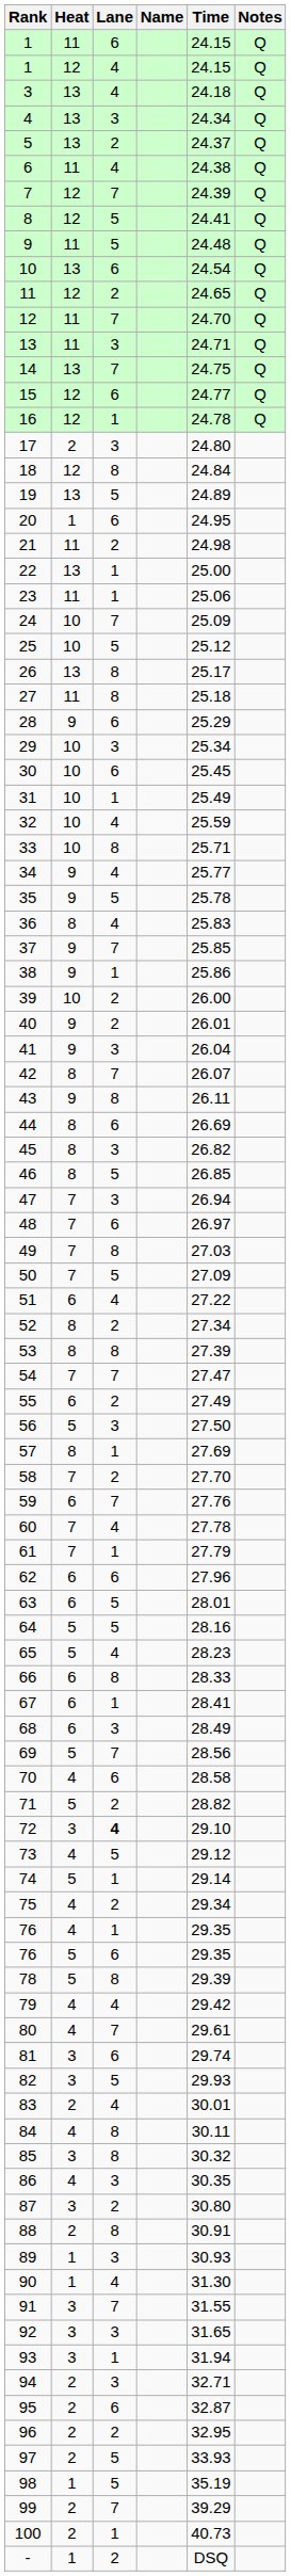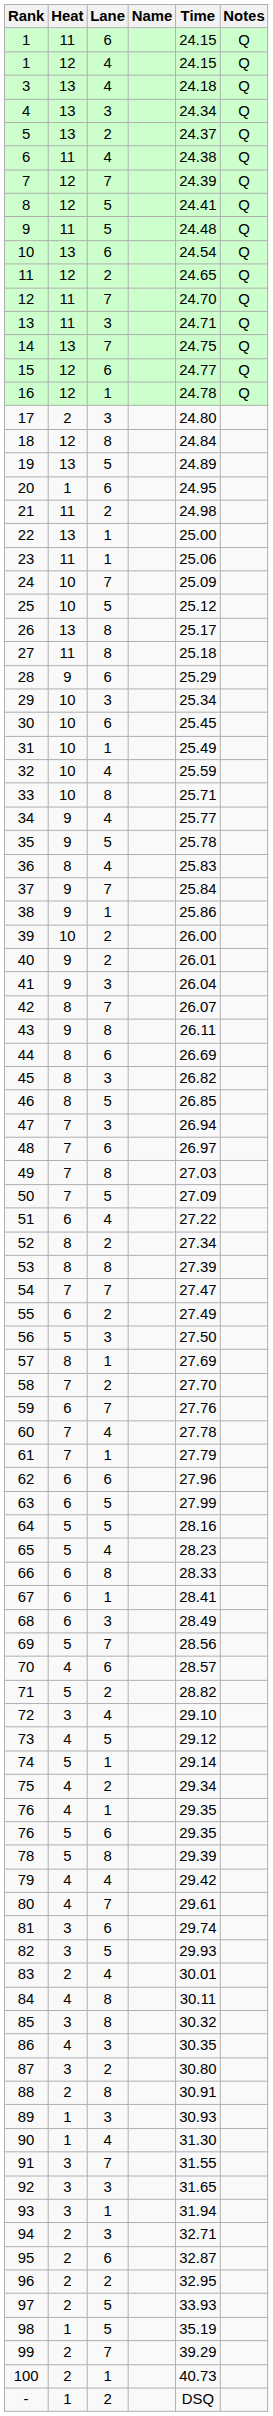 <table class="wikitable sortable" style="text-align:center">
 <tr>
 <th>Rank</th>
 <th>Heat</th>
 <th>Lane</th>
 <th>Name</th>
 <th>Time</th>
 <th>Notes</th>
 </tr>
 <tr bgcolor=ccffcc>
 <td>1</td>
 <td>11</td>
 <td>6</td>
 <td align=left></td>
 <td>24.15</td>
 <td>Q</td>
 </tr>
 <tr bgcolor=ccffcc>
 <td>1</td>
 <td>12</td>
 <td>4</td>
 <td align=left></td>
 <td>24.15</td>
 <td>Q</td>
 </tr>
 <tr bgcolor=ccffcc>
 <td>3</td>
 <td>13</td>
 <td>4</td>
 <td align=left></td>
 <td>24.18</td>
 <td>Q</td>
 </tr>
 <tr bgcolor=ccffcc>
 <td>4</td>
 <td>13</td>
 <td>3</td>
 <td align=left></td>
 <td>24.34</td>
 <td>Q</td>
 </tr>
 <tr bgcolor=ccffcc>
 <td>5</td>
 <td>13</td>
 <td>2</td>
 <td align=left></td>
 <td>24.37</td>
 <td>Q</td>
 </tr>
 <tr bgcolor=ccffcc>
 <td>6</td>
 <td>11</td>
 <td>4</td>
 <td align=left></td>
 <td>24.38</td>
 <td>Q</td>
 </tr>
 <tr bgcolor=ccffcc>
 <td>7</td>
 <td>12</td>
 <td>7</td>
 <td align=left></td>
 <td>24.39</td>
 <td>Q</td>
 </tr>
 <tr bgcolor=ccffcc>
 <td>8</td>
 <td>12</td>
 <td>5</td>
 <td align=left></td>
 <td>24.41</td>
 <td>Q</td>
 </tr>
 <tr bgcolor=ccffcc>
 <td>9</td>
 <td>11</td>
 <td>5</td>
 <td align=left></td>
 <td>24.48</td>
 <td>Q</td>
 </tr>
 <tr bgcolor=ccffcc>
 <td>10</td>
 <td>13</td>
 <td>6</td>
 <td align=left></td>
 <td>24.54</td>
 <td>Q</td>
 </tr>
 <tr bgcolor=ccffcc>
 <td>11</td>
 <td>12</td>
 <td>2</td>
 <td align=left></td>
 <td>24.65</td>
 <td>Q</td>
 </tr>
 <tr bgcolor=ccffcc>
 <td>12</td>
 <td>11</td>
 <td>7</td>
 <td align=left></td>
 <td>24.70</td>
 <td>Q</td>
 </tr>
 <tr bgcolor=ccffcc>
 <td>13</td>
 <td>11</td>
 <td>3</td>
 <td align=left></td>
 <td>24.71</td>
 <td>Q</td>
 </tr>
 <tr bgcolor=ccffcc>
 <td>14</td>
 <td>13</td>
 <td>7</td>
 <td align=left></td>
 <td>24.75</td>
 <td>Q</td>
 </tr>
 <tr bgcolor=ccffcc>
 <td>15</td>
 <td>12</td>
 <td>6</td>
 <td align=left></td>
 <td>24.77</td>
 <td>Q</td>
 </tr>
 <tr bgcolor=ccffcc>
 <td>16</td>
 <td>12</td>
 <td>1</td>
 <td align=left></td>
 <td>24.78</td>
 <td>Q</td>
 </tr>
 <tr>
 <td>17</td>
 <td>2</td>
 <td>3</td>
 <td align=left></td>
 <td>24.80</td>
 <td></td>
 </tr>
 <tr>
 <td>18</td>
 <td>12</td>
 <td>8</td>
 <td align=left></td>
 <td>24.84</td>
 <td></td>
 </tr>
 <tr>
 <td>19</td>
 <td>13</td>
 <td>5</td>
 <td align=left></td>
 <td>24.89</td>
 <td></td>
 </tr>
 <tr>
 <td>20</td>
 <td>1</td>
 <td>6</td>
 <td align=left></td>
 <td>24.95</td>
 <td></td>
 </tr>
 <tr>
 <td>21</td>
 <td>11</td>
 <td>2</td>
 <td align=left></td>
 <td>24.98</td>
 <td></td>
 </tr>
 <tr>
 <td>22</td>
 <td>13</td>
 <td>1</td>
 <td align=left></td>
 <td>25.00</td>
 <td></td>
 </tr>
 <tr>
 <td>23</td>
 <td>11</td>
 <td>1</td>
 <td align=left></td>
 <td>25.06</td>
 <td></td>
 </tr>
 <tr>
 <td>24</td>
 <td>10</td>
 <td>7</td>
 <td align=left></td>
 <td>25.09</td>
 <td></td>
 </tr>
 <tr>
 <td>25</td>
 <td>10</td>
 <td>5</td>
 <td align=left></td>
 <td>25.12</td>
 <td></td>
 </tr>
 <tr>
 <td>26</td>
 <td>13</td>
 <td>8</td>
 <td align=left></td>
 <td>25.17</td>
 <td></td>
 </tr>
 <tr>
 <td>27</td>
 <td>11</td>
 <td>8</td>
 <td align=left></td>
 <td>25.18</td>
 <td></td>
 </tr>
 <tr>
 <td>28</td>
 <td>9</td>
 <td>6</td>
 <td align=left></td>
 <td>25.29</td>
 <td></td>
 </tr>
 <tr>
 <td>29</td>
 <td>10</td>
 <td>3</td>
 <td align=left></td>
 <td>25.34</td>
 <td></td>
 </tr>
 <tr>
 <td>30</td>
 <td>10</td>
 <td>6</td>
 <td align=left></td>
 <td>25.45</td>
 <td></td>
 </tr>
 <tr>
 <td>31</td>
 <td>10</td>
 <td>1</td>
 <td align=left></td>
 <td>25.49</td>
 <td></td>
 </tr>
 <tr>
 <td>32</td>
 <td>10</td>
 <td>4</td>
 <td align=left></td>
 <td>25.59</td>
 <td></td>
 </tr>
 <tr>
 <td>33</td>
 <td>10</td>
 <td>8</td>
 <td align=left></td>
 <td>25.71</td>
 <td></td>
 </tr>
 <tr>
 <td>34</td>
 <td>9</td>
 <td>4</td>
 <td align=left></td>
 <td>25.77</td>
 <td></td>
 </tr>
 <tr>
 <td>35</td>
 <td>9</td>
 <td>5</td>
 <td align=left></td>
 <td>25.78</td>
 <td></td>
 </tr>
 <tr>
 <td>36</td>
 <td>8</td>
 <td>4</td>
 <td align=left></td>
 <td>25.83</td>
 <td></td>
 </tr>
 <tr>
 <td>37</td>
 <td>9</td>
 <td>7</td>
 <td align=left></td>
-<td>25.85</td>
+<td>25.84</td>
 <td></td>
 </tr>
 <tr>
 <td>38</td>
 <td>9</td>
 <td>1</td>
 <td align=left></td>
 <td>25.86</td>
 <td></td>
 </tr>
 <tr>
 <td>39</td>
 <td>10</td>
 <td>2</td>
 <td align=left></td>
 <td>26.00</td>
 <td></td>
 </tr>
 <tr>
 <td>40</td>
 <td>9</td>
 <td>2</td>
 <td align=left></td>
 <td>26.01</td>
 <td></td>
 </tr>
 <tr>
 <td>41</td>
 <td>9</td>
 <td>3</td>
 <td align=left></td>
 <td>26.04</td>
 <td></td>
 </tr>
 <tr>
 <td>42</td>
 <td>8</td>
 <td>7</td>
 <td align=left></td>
 <td>26.07</td>
 <td></td>
 </tr>
 <tr>
 <td>43</td>
 <td>9</td>
 <td>8</td>
 <td align=left></td>
 <td>26.11</td>
 <td></td>
 </tr>
 <tr>
 <td>44</td>
 <td>8</td>
 <td>6</td>
 <td align=left></td>
 <td>26.69</td>
 <td></td>
 </tr>
 <tr>
 <td>45</td>
 <td>8</td>
 <td>3</td>
 <td align=left></td>
 <td>26.82</td>
 <td></td>
 </tr>
 <tr>
 <td>46</td>
 <td>8</td>
 <td>5</td>
 <td align=left></td>
 <td>26.85</td>
 <td></td>
 </tr>
 <tr>
 <td>47</td>
 <td>7</td>
 <td>3</td>
 <td align=left></td>
 <td>26.94</td>
 <td></td>
 </tr>
 <tr>
 <td>48</td>
 <td>7</td>
 <td>6</td>
 <td align=left></td>
 <td>26.97</td>
 <td></td>
 </tr>
 <tr>
 <td>49</td>
 <td>7</td>
 <td>8</td>
 <td align=left></td>
 <td>27.03</td>
 <td></td>
 </tr>
 <tr>
 <td>50</td>
 <td>7</td>
 <td>5</td>
 <td align=left></td>
 <td>27.09</td>
 <td></td>
 </tr>
 <tr>
 <td>51</td>
 <td>6</td>
 <td>4</td>
 <td align=left></td>
 <td>27.22</td>
 <td></td>
 </tr>
 <tr>
 <td>52</td>
 <td>8</td>
 <td>2</td>
 <td align=left></td>
 <td>27.34</td>
 <td></td>
 </tr>
 <tr>
 <td>53</td>
 <td>8</td>
 <td>8</td>
 <td align=left></td>
 <td>27.39</td>
 <td></td>
 </tr>
 <tr>
 <td>54</td>
 <td>7</td>
 <td>7</td>
 <td align=left></td>
 <td>27.47</td>
 <td></td>
 </tr>
 <tr>
 <td>55</td>
 <td>6</td>
 <td>2</td>
 <td align=left></td>
 <td>27.49</td>
 <td></td>
 </tr>
 <tr>
 <td>56</td>
 <td>5</td>
 <td>3</td>
 <td align=left></td>
 <td>27.50</td>
 <td></td>
 </tr>
 <tr>
 <td>57</td>
 <td>8</td>
 <td>1</td>
 <td align=left></td>
 <td>27.69</td>
 <td></td>
 </tr>
 <tr>
 <td>58</td>
 <td>7</td>
 <td>2</td>
 <td align=left></td>
 <td>27.70</td>
 <td></td>
 </tr>
 <tr>
 <td>59</td>
 <td>6</td>
 <td>7</td>
 <td align=left></td>
 <td>27.76</td>
 <td></td>
 </tr>
 <tr>
 <td>60</td>
 <td>7</td>
 <td>4</td>
 <td align=left></td>
 <td>27.78</td>
 <td></td>
 </tr>
 <tr>
 <td>61</td>
 <td>7</td>
 <td>1</td>
 <td align=left></td>
 <td>27.79</td>
 <td></td>
 </tr>
 <tr>
 <td>62</td>
 <td>6</td>
 <td>6</td>
 <td align=left></td>
 <td>27.96</td>
 <td></td>
 </tr>
 <tr>
 <td>63</td>
 <td>6</td>
 <td>5</td>
 <td align=left></td>
-<td>28.01</td>
+<td>27.99</td>
 <td></td>
 </tr>
 <tr>
 <td>64</td>
 <td>5</td>
 <td>5</td>
 <td align=left></td>
 <td>28.16</td>
 <td></td>
 </tr>
 <tr>
 <td>65</td>
 <td>5</td>
 <td>4</td>
 <td align=left></td>
 <td>28.23</td>
 <td></td>
 </tr>
 <tr>
 <td>66</td>
 <td>6</td>
 <td>8</td>
 <td align=left></td>
 <td>28.33</td>
 <td></td>
 </tr>
 <tr>
 <td>67</td>
 <td>6</td>
 <td>1</td>
 <td align=left></td>
 <td>28.41</td>
 <td></td>
 </tr>
 <tr>
 <td>68</td>
 <td>6</td>
 <td>3</td>
 <td align=left></td>
 <td>28.49</td>
 <td></td>
 </tr>
 <tr>
 <td>69</td>
 <td>5</td>
 <td>7</td>
 <td align=left></td>
 <td>28.56</td>
 <td></td>
 </tr>
 <tr>
 <td>70</td>
 <td>4</td>
 <td>6</td>
 <td align=left></td>
-<td>28.58</td>
+<td>28.57</td>
 <td></td>
 </tr>
 <tr>
 <td>71</td>
 <td>5</td>
 <td>2</td>
 <td align=left></td>
 <td>28.82</td>
 <td></td>
 </tr>
 <tr>
 <td>72</td>
 <td>3</td>
-<td><strong>4</strong></td>
+<td>4</td>
 <td align=left></td>
 <td>29.10</td>
 <td></td>
 </tr>
 <tr>
 <td>73</td>
 <td>4</td>
 <td>5</td>
 <td align=left></td>
 <td>29.12</td>
 <td></td>
 </tr>
 <tr>
 <td>74</td>
 <td>5</td>
 <td>1</td>
 <td align=left></td>
 <td>29.14</td>
 <td></td>
 </tr>
 <tr>
 <td>75</td>
 <td>4</td>
 <td>2</td>
 <td align=left></td>
 <td>29.34</td>
 <td></td>
 </tr>
 <tr>
 <td>76</td>
 <td>4</td>
 <td>1</td>
 <td align=left></td>
 <td>29.35</td>
 <td></td>
 </tr>
 <tr>
 <td>76</td>
 <td>5</td>
 <td>6</td>
 <td align=left></td>
 <td>29.35</td>
 <td></td>
 </tr>
 <tr>
 <td>78</td>
 <td>5</td>
 <td>8</td>
 <td align=left></td>
 <td>29.39</td>
 <td></td>
 </tr>
 <tr>
 <td>79</td>
 <td>4</td>
 <td>4</td>
 <td align=left></td>
 <td>29.42</td>
 <td></td>
 </tr>
 <tr>
 <td>80</td>
 <td>4</td>
 <td>7</td>
 <td align=left></td>
 <td>29.61</td>
 <td></td>
 </tr>
 <tr>
 <td>81</td>
 <td>3</td>
 <td>6</td>
 <td align=left></td>
 <td>29.74</td>
 <td></td>
 </tr>
 <tr>
 <td>82</td>
 <td>3</td>
 <td>5</td>
 <td align=left></td>
 <td>29.93</td>
 <td></td>
 </tr>
 <tr>
 <td>83</td>
 <td>2</td>
 <td>4</td>
 <td align=left></td>
 <td>30.01</td>
 <td></td>
 </tr>
 <tr>
 <td>84</td>
 <td>4</td>
 <td>8</td>
 <td align=left></td>
 <td>30.11</td>
 <td></td>
 </tr>
 <tr>
 <td>85</td>
 <td>3</td>
 <td>8</td>
 <td align=left></td>
 <td>30.32</td>
 <td></td>
 </tr>
 <tr>
 <td>86</td>
 <td>4</td>
 <td>3</td>
 <td align=left></td>
 <td>30.35</td>
 <td></td>
 </tr>
 <tr>
 <td>87</td>
 <td>3</td>
 <td>2</td>
 <td align=left></td>
 <td>30.80</td>
 <td></td>
 </tr>
 <tr>
 <td>88</td>
 <td>2</td>
 <td>8</td>
 <td align=left></td>
 <td>30.91</td>
 <td></td>
 </tr>
 <tr>
 <td>89</td>
 <td>1</td>
 <td>3</td>
 <td align=left></td>
 <td>30.93</td>
 <td></td>
 </tr>
 <tr>
 <td>90</td>
 <td>1</td>
 <td>4</td>
 <td align=left></td>
 <td>31.30</td>
 <td></td>
 </tr>
 <tr>
 <td>91</td>
 <td>3</td>
 <td>7</td>
 <td align=left></td>
 <td>31.55</td>
 <td></td>
 </tr>
 <tr>
 <td>92</td>
 <td>3</td>
 <td>3</td>
 <td align=left></td>
 <td>31.65</td>
 <td></td>
 </tr>
 <tr>
 <td>93</td>
 <td>3</td>
 <td>1</td>
 <td align=left></td>
 <td>31.94</td>
 <td></td>
 </tr>
 <tr>
 <td>94</td>
 <td>2</td>
 <td>3</td>
 <td align=left></td>
 <td>32.71</td>
 <td></td>
 </tr>
 <tr>
 <td>95</td>
 <td>2</td>
 <td>6</td>
 <td align=left></td>
 <td>32.87</td>
 <td></td>
 </tr>
 <tr>
 <td>96</td>
 <td>2</td>
 <td>2</td>
 <td align=left></td>
 <td>32.95</td>
 <td></td>
 </tr>
 <tr>
 <td>97</td>
 <td>2</td>
 <td>5</td>
 <td align=left></td>
 <td>33.93</td>
 <td></td>
 </tr>
 <tr>
 <td>98</td>
 <td>1</td>
 <td>5</td>
 <td align=left></td>
 <td>35.19</td>
 <td></td>
 </tr>
 <tr>
 <td>99</td>
 <td>2</td>
 <td>7</td>
 <td align=left></td>
 <td>39.29</td>
 <td></td>
 </tr>
 <tr>
 <td>100</td>
 <td>2</td>
 <td>1</td>
 <td align=left></td>
 <td>40.73</td>
 <td></td>
 </tr>
 <tr>
 <td>-</td>
 <td>1</td>
 <td>2</td>
 <td align=left></td>
 <td>DSQ</td>
 <td></td>
 </tr>
 </table>
